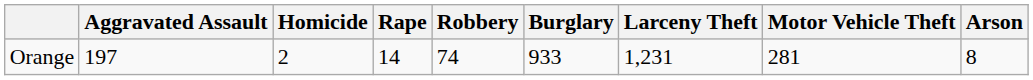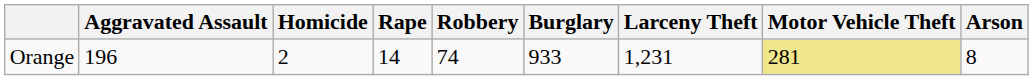 <table class="wikitable">
 <tr>
 <th></th>
 <th>Aggravated Assault</th>
 <th>Homicide</th>
 <th>Rape</th>
 <th>Robbery</th>
 <th>Burglary</th>
 <th>Larceny Theft</th>
 <th>Motor Vehicle Theft</th>
 <th>Arson</th>
 </tr>
 <tr>
 <td>Orange</td>
-<td>197</td>
+<td>196</td>
 <td>2</td>
 <td>14</td>
 <td>74</td>
 <td>933</td>
 <td>1,231</td>
-<td>281</td>
+<td style="background: khaki;">281</td>
 <td>8</td>
 </tr>
 </table>
